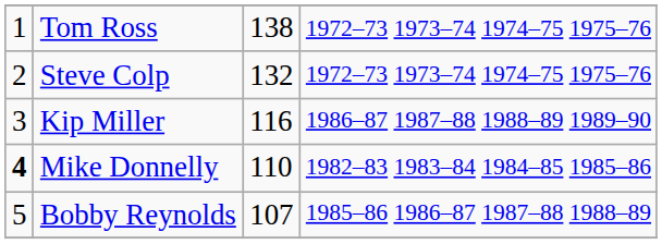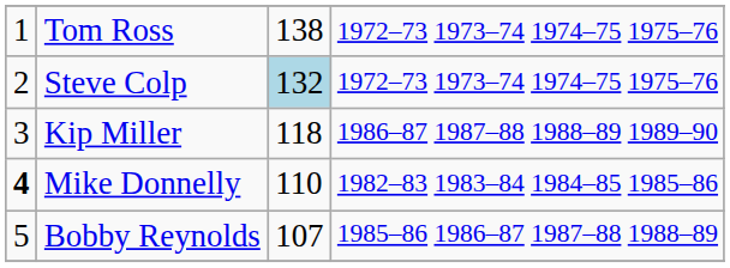 <table class="wikitable">
 <tr>
 </tr>
 <tr>
 <td>1</td>
 <td><a href='#'>Tom Ross</a></td>
 <td>138</td>
 <td style="font-size:80%;"><a href='#'>1972–73</a> <a href='#'>1973–74</a> <a href='#'>1974–75</a> <a href='#'>1975–76</a></td>
 </tr>
 <tr>
 <td>2</td>
 <td><a href='#'>Steve Colp</a></td>
-<td>132</td>
+<td style="background: lightblue;">132</td>
 <td style="font-size:80%;"><a href='#'>1972–73</a> <a href='#'>1973–74</a> <a href='#'>1974–75</a> <a href='#'>1975–76</a></td>
 </tr>
 <tr>
 <td>3</td>
 <td><a href='#'>Kip Miller</a></td>
-<td>116</td>
+<td>118</td>
 <td style="font-size:80%;"><a href='#'>1986–87</a> <a href='#'>1987–88</a> <a href='#'>1988–89</a> <a href='#'>1989–90</a></td>
 </tr>
 <tr>
 <td><strong>4</strong></td>
 <td><a href='#'>Mike Donnelly</a></td>
 <td>110</td>
 <td style="font-size:80%;"><a href='#'>1982–83</a> <a href='#'>1983–84</a> <a href='#'>1984–85</a> <a href='#'>1985–86</a></td>
 </tr>
 <tr>
 <td>5</td>
 <td><a href='#'>Bobby Reynolds</a></td>
 <td>107</td>
 <td style="font-size:80%;"><a href='#'>1985–86</a> <a href='#'>1986–87</a> <a href='#'>1987–88</a> <a href='#'>1988–89</a></td>
 </tr>
 <tr>
 </tr>
 </table>
